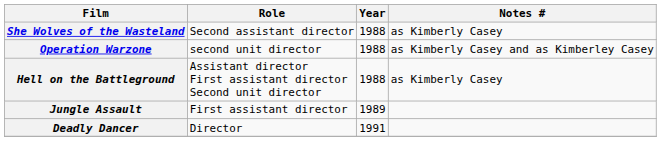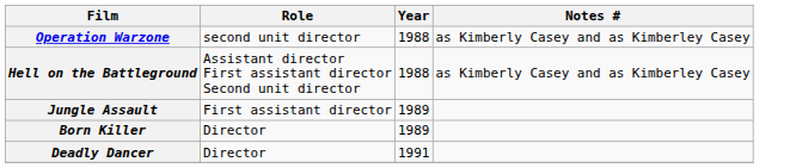 <table class="wikitable plainrowheaders sortable">
 <tr>
 <th scope="col">Film</th>
 <th scope="col">Role</th>
 <th scope="col">Year</th>
 <th scope="col" class="unsortable">Notes #</th>
-</tr>
-<tr>
-<th scope="row"><em><a href='#'>She Wolves of the Wasteland</a></em></th>
-<td>Second assistant director</td>
-<td>1988</td>
-<td>as Kimberly Casey</td>
 </tr>
 <tr>
 <th scope="row"><em><a href='#'>Operation Warzone</a></em></th>
 <td>second unit director</td>
 <td>1988</td>
 <td>as Kimberly Casey and as Kimberley Casey</td>
 </tr>
 <tr>
 <th scope="row"><em>Hell on the Battleground</em></th>
 <td>Assistant director<br>First assistant director<br>Second unit director</td>
 <td>1988</td>
-<td>as Kimberly Casey</td>
+<td>as Kimberly Casey and as Kimberley Casey</td>
 </tr>
 <tr>
 <th scope="row"><em>Jungle Assault</em></th>
 <td>First assistant director</td>
+<td>1989</td>
+<td></td>
+</tr>
+<tr>
+<th scope="row"><em>Born Killer</em></th>
+<td>Director</td>
 <td>1989</td>
 <td></td>
 </tr>
 <tr>
 <th scope="row"><em>Deadly Dancer</em></th>
 <td>Director</td>
 <td>1991</td>
 <td></td>
 </tr>
 <tr>
 </tr>
 </table>
